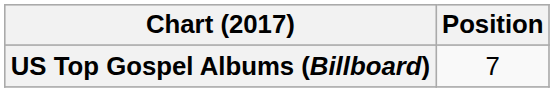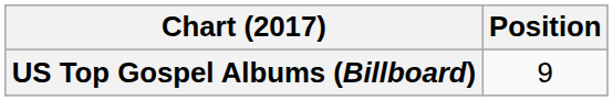 <table class="wikitable sortable plainrowheaders">
 <tr>
 <th scope="col">Chart (2017)</th>
 <th scope="col">Position</th>
 </tr>
 <tr>
 <th scope="row">US Top Gospel Albums (<em>Billboard</em>)</th>
-<td align="center">7</td>
+<td align="center">9</td>
 </tr>
 </table>
